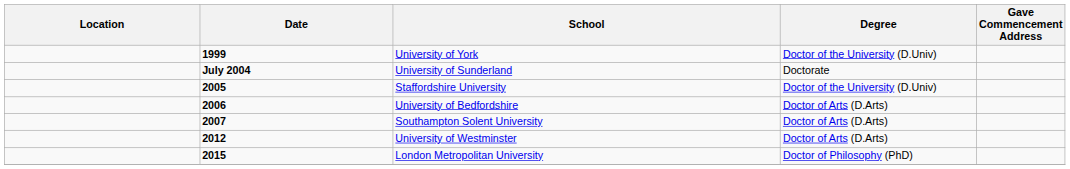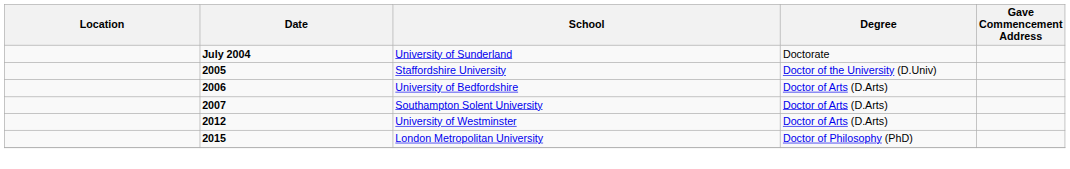 <table class="wikitable" style="width:100%;">
 <tr>
 <th style="width:20%;">Location</th>
 <th style="width:20%;">Date</th>
 <th style="width:40%;">School</th>
 <th style="width:20%;">Degree</th>
 <th style="width:20%;">Gave Commencement Address</th>
-</tr>
-<tr>
-<td></td>
-<td><strong>1999</strong></td>
-<td><a href='#'>University of York</a></td>
-<td><a href='#'>Doctor of the University</a> (D.Univ) </td>
-<td></td>
 </tr>
 <tr>
 <td></td>
 <td><strong>July 2004</strong></td>
 <td><a href='#'>University of Sunderland</a></td>
 <td>Doctorate </td>
 <td></td>
 </tr>
 <tr>
 <td></td>
 <td><strong>2005</strong></td>
 <td><a href='#'>Staffordshire University</a></td>
 <td><a href='#'>Doctor of the University</a> (D.Univ) </td>
 <td></td>
 </tr>
 <tr>
 <td></td>
 <td><strong>2006</strong></td>
 <td><a href='#'>University of Bedfordshire</a></td>
 <td><a href='#'>Doctor of Arts</a> (D.Arts) </td>
 <td></td>
 </tr>
 <tr>
 <td></td>
 <td><strong>2007</strong></td>
 <td><a href='#'>Southampton Solent University</a></td>
 <td><a href='#'>Doctor of Arts</a> (D.Arts) </td>
 <td></td>
 </tr>
 <tr>
 <td></td>
 <td><strong>2012</strong></td>
 <td><a href='#'>University of Westminster</a></td>
 <td><a href='#'>Doctor of Arts</a> (D.Arts) </td>
 <td></td>
 </tr>
 <tr>
 <td></td>
 <td><strong>2015</strong></td>
 <td><a href='#'>London Metropolitan University</a></td>
 <td><a href='#'>Doctor of Philosophy</a> (PhD)</td>
 <td></td>
 </tr>
 <tr>
 </tr>
 </table>
